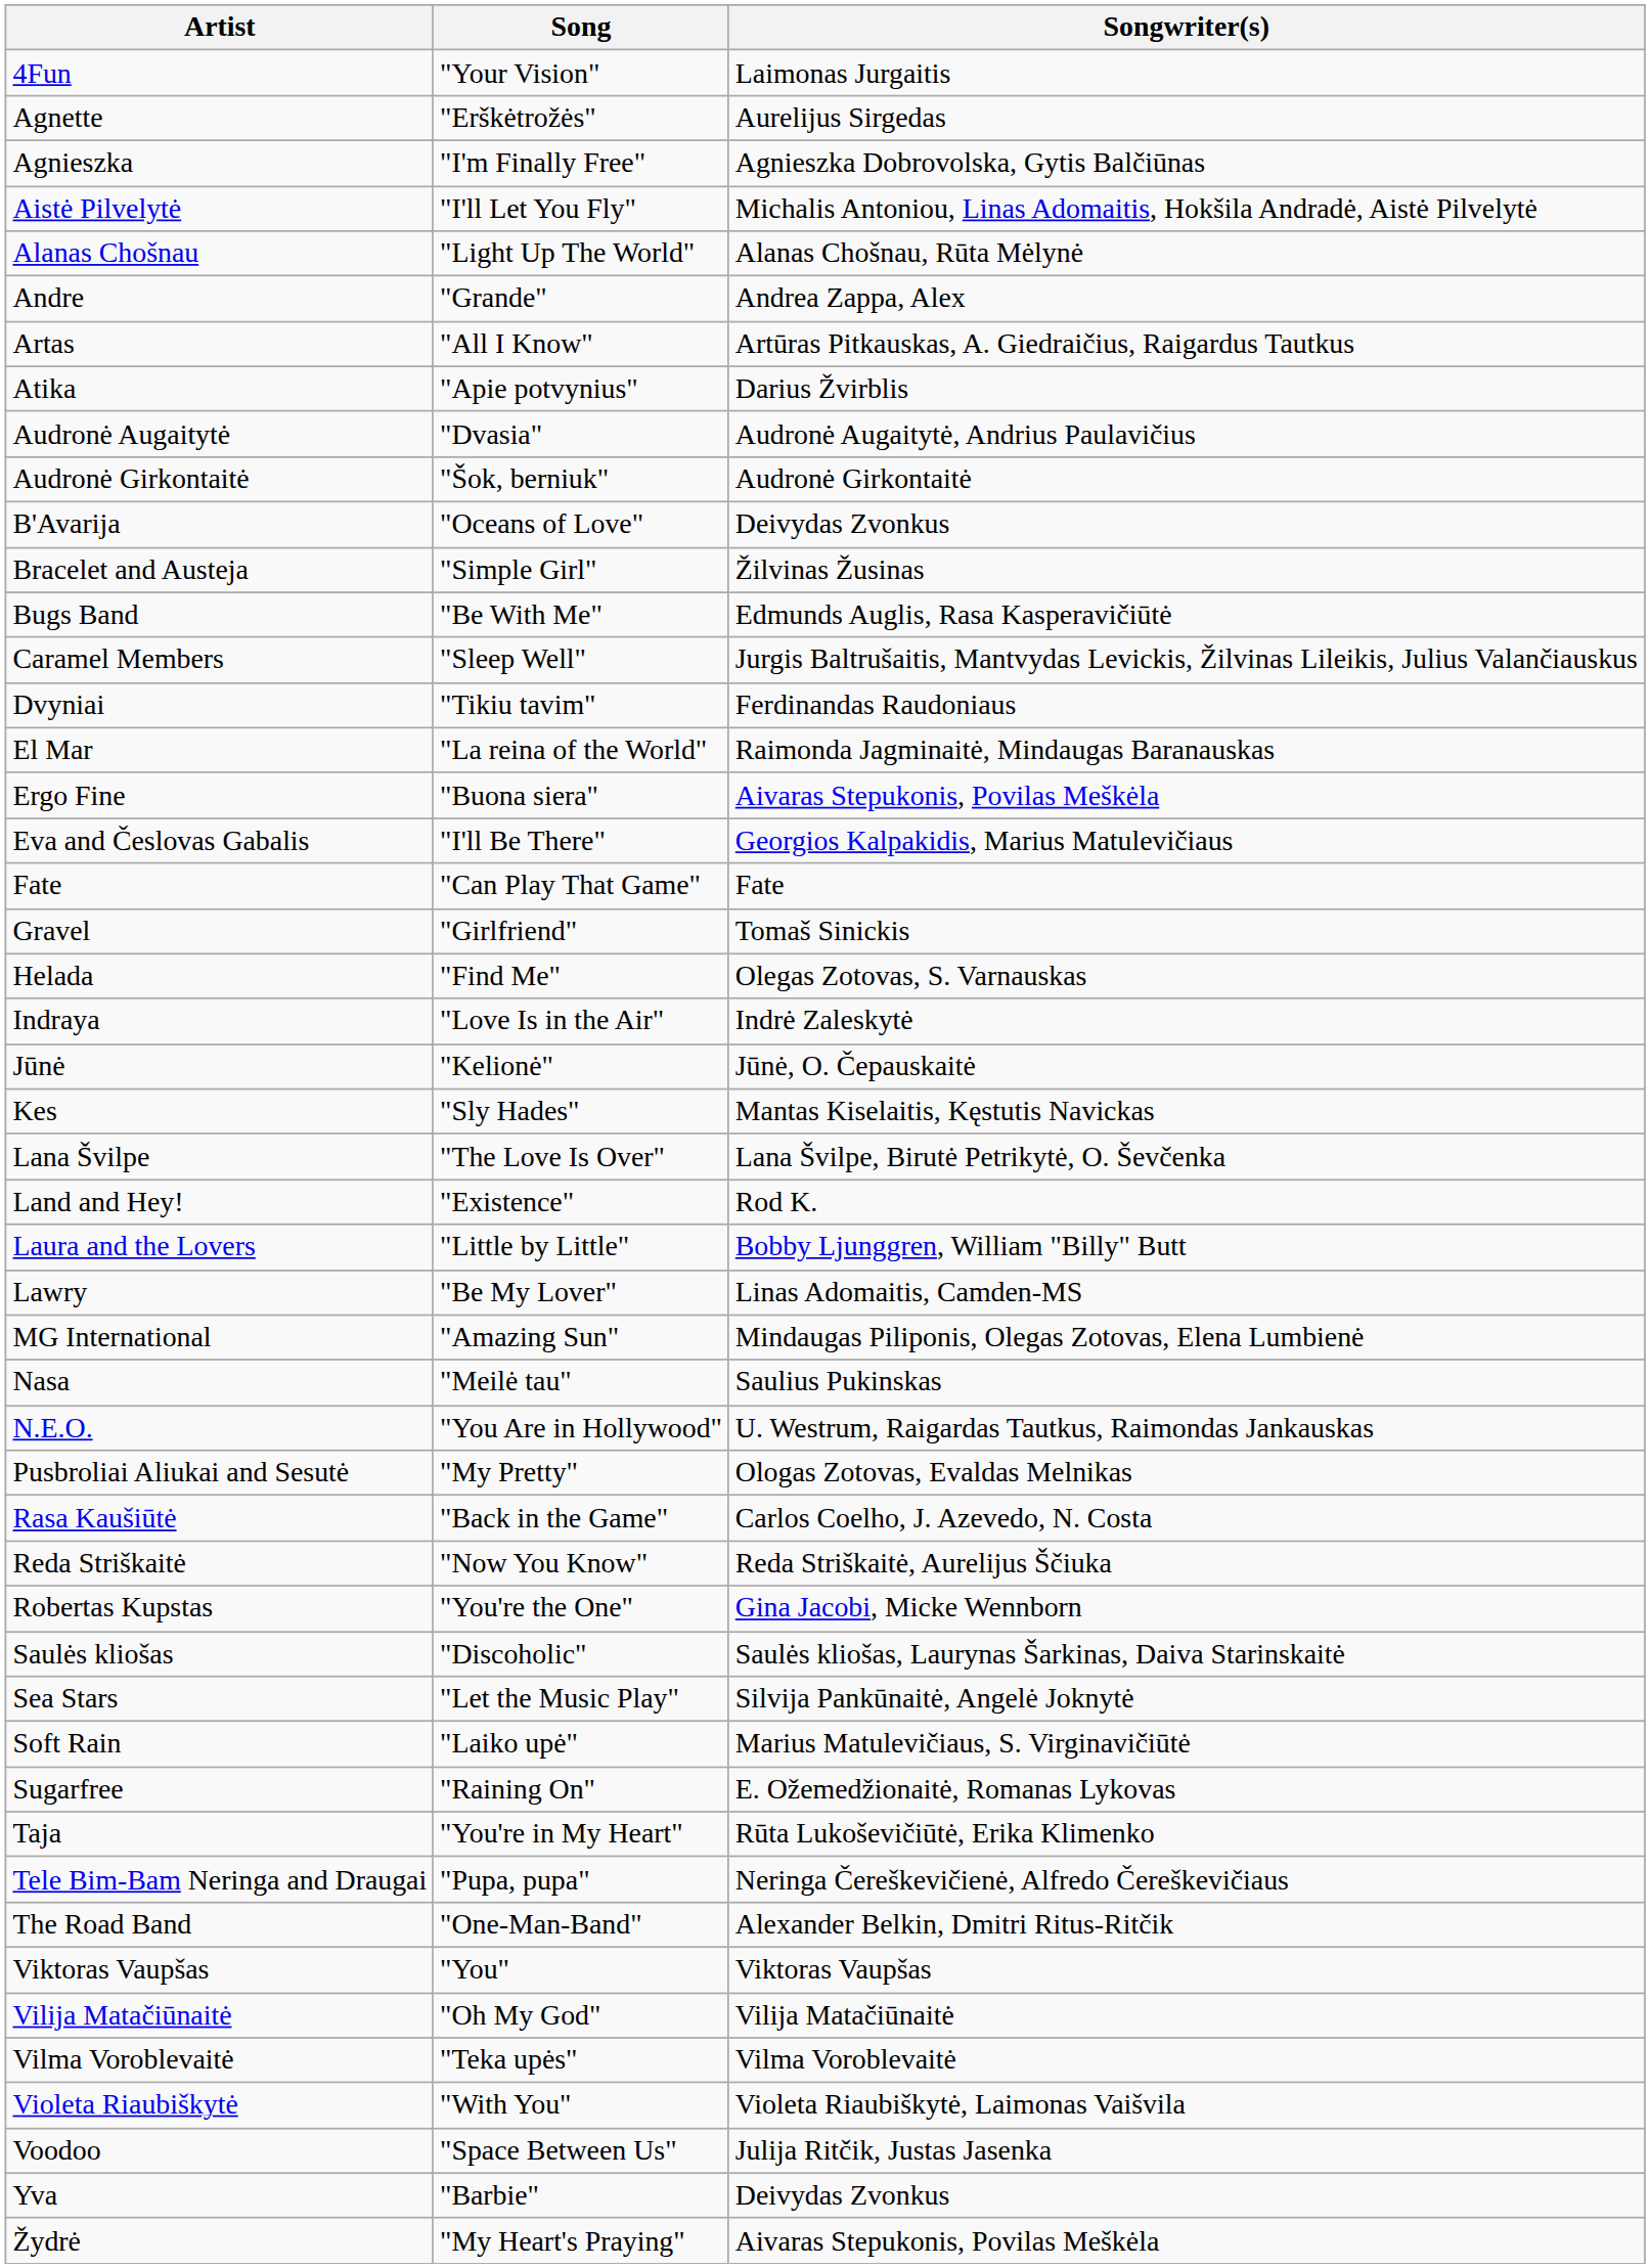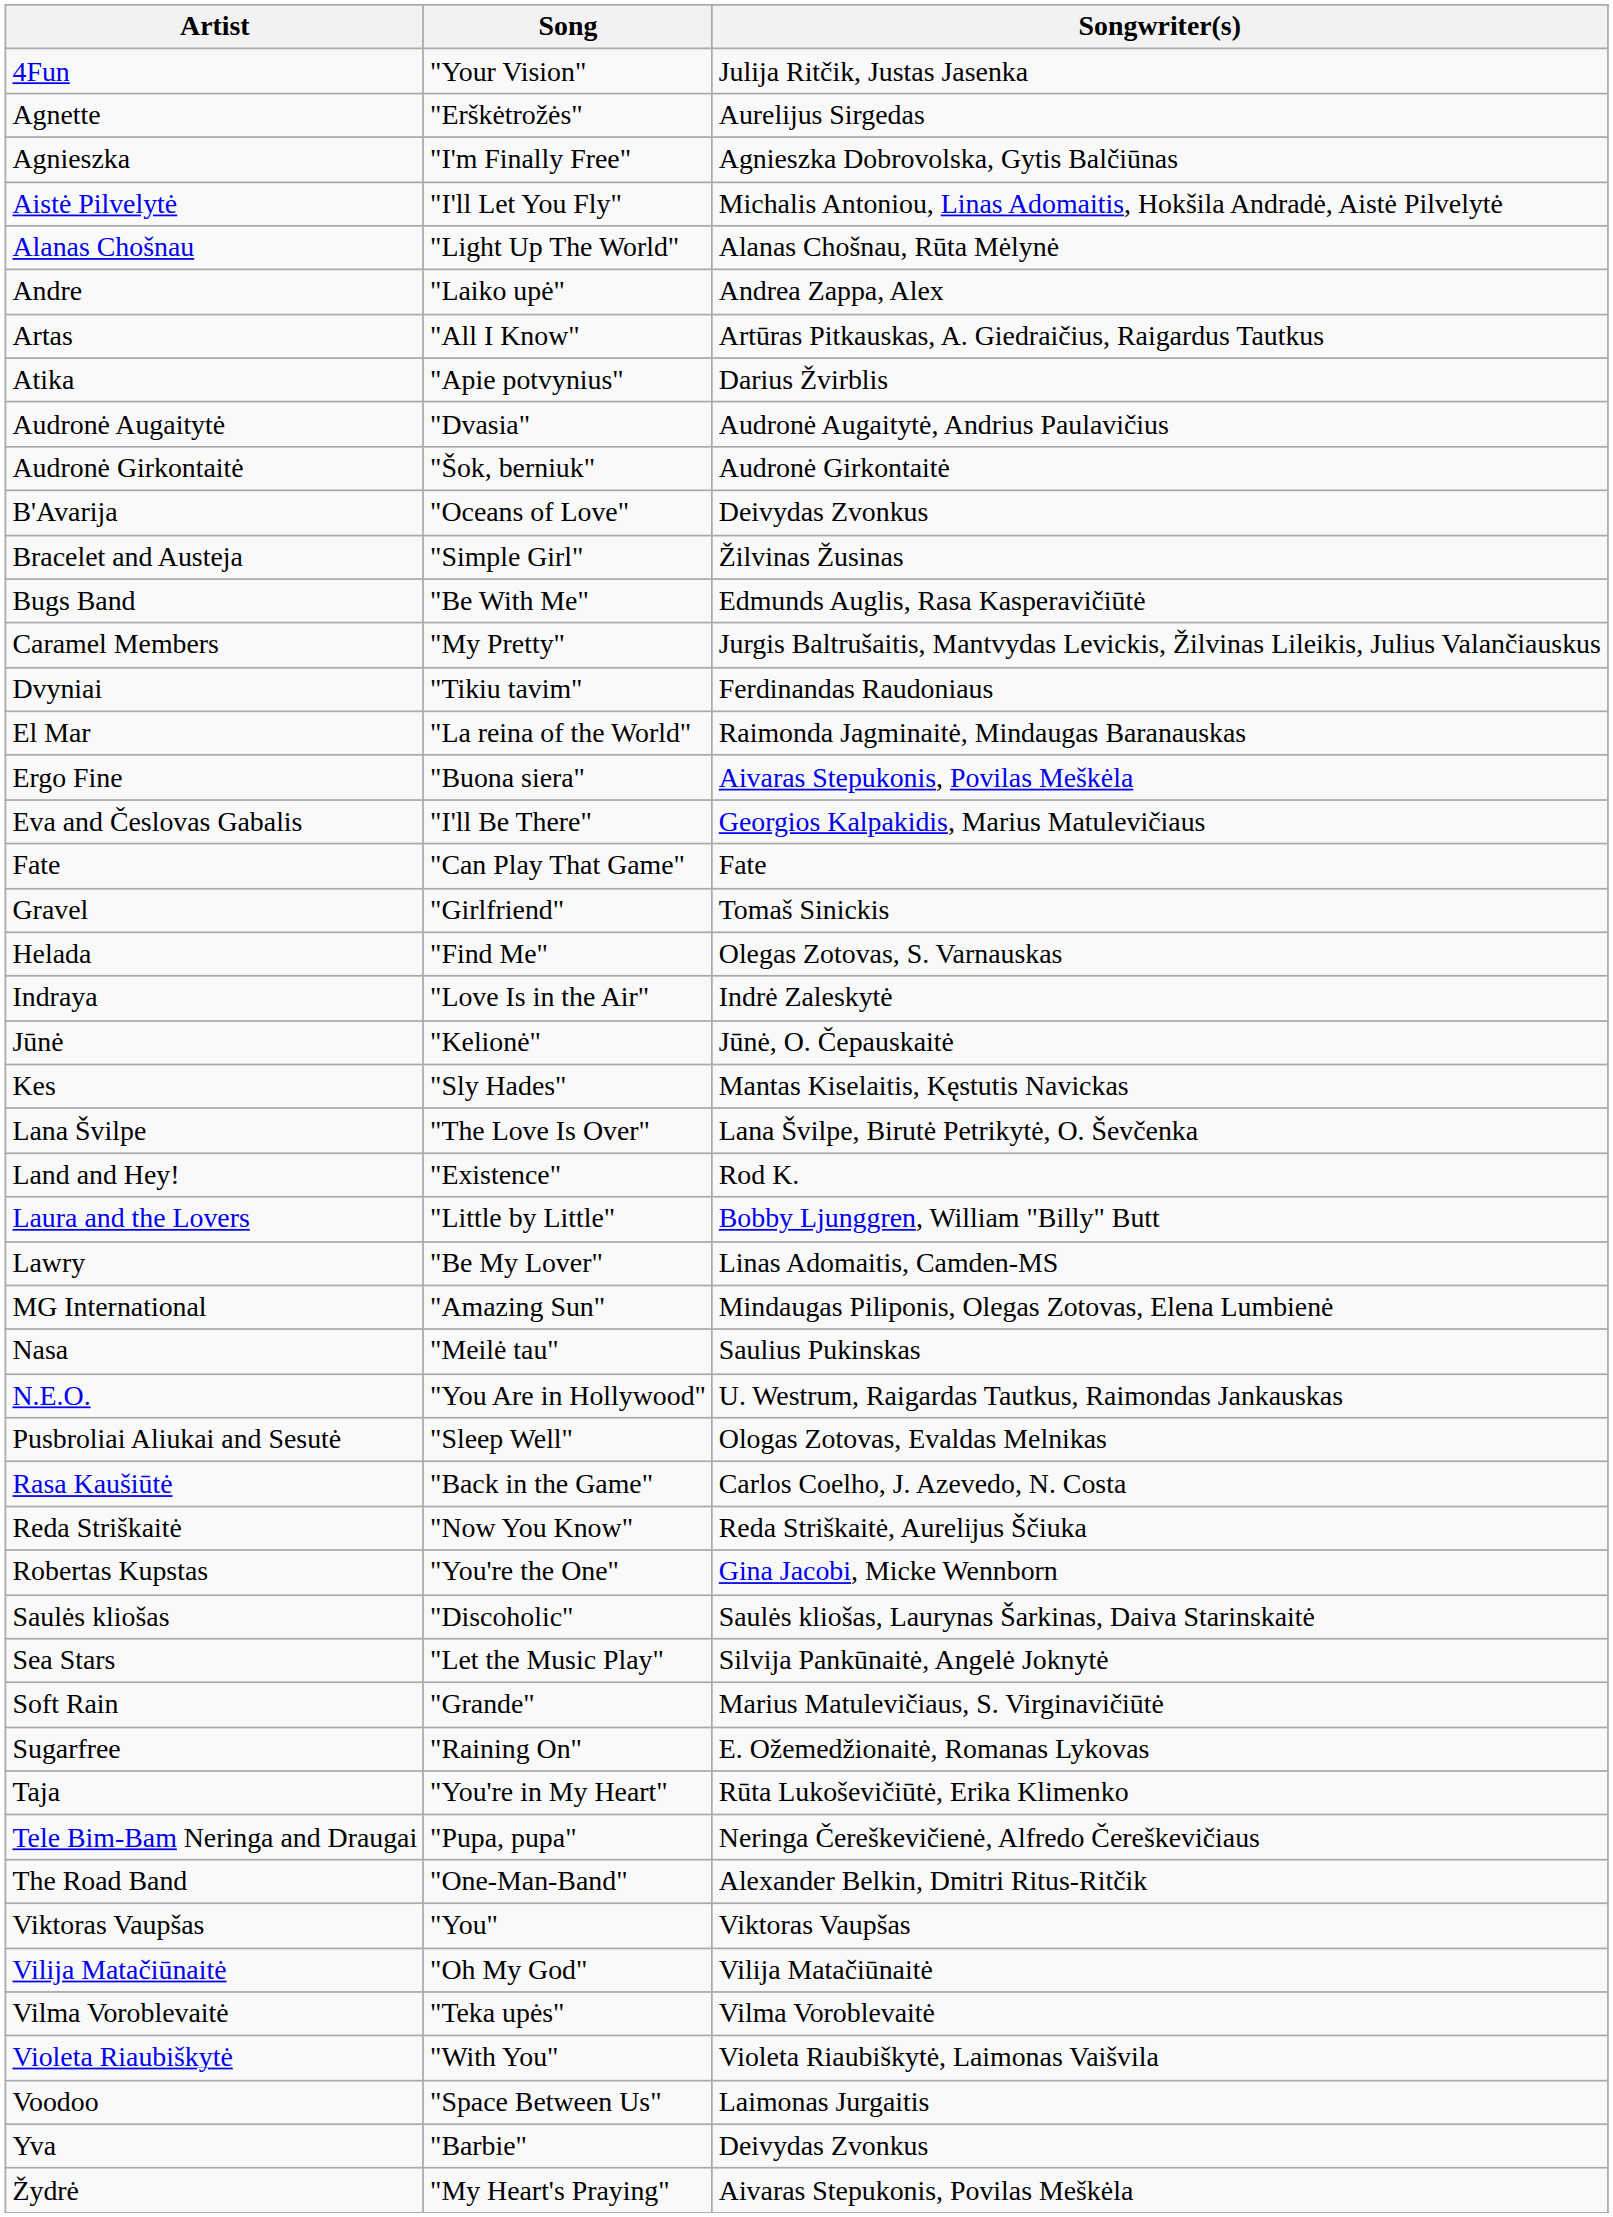 <table class="sortable wikitable" style="margin: 1em auto 1em auto">
 <tr>
 <th>Artist</th>
 <th>Song</th>
 <th>Songwriter(s)</th>
 </tr>
 <tr>
 <td><a href='#'>4Fun</a></td>
 <td>"Your Vision"</td>
-<td>Laimonas Jurgaitis</td>
+<td>Julija Ritčik, Justas Jasenka</td>
 </tr>
 <tr>
 <td>Agnette</td>
 <td>"Erškėtrožės"</td>
 <td>Aurelijus Sirgedas</td>
 </tr>
 <tr>
 <td>Agnieszka</td>
 <td>"I'm Finally Free"</td>
 <td>Agnieszka Dobrovolska, Gytis Balčiūnas</td>
 </tr>
 <tr>
 <td><a href='#'>Aistė Pilvelytė</a></td>
 <td>"I'll Let You Fly"</td>
 <td>Michalis Antoniou, <a href='#'>Linas Adomaitis</a>, Hokšila Andradė, Aistė Pilvelytė</td>
 </tr>
 <tr>
 <td><a href='#'>Alanas Chošnau</a></td>
 <td>"Light Up The World"</td>
 <td>Alanas Chošnau, Rūta Mėlynė</td>
 </tr>
 <tr>
 <td>Andre</td>
-<td>"Grande"</td>
+<td>"Laiko upė"</td>
 <td>Andrea Zappa, Alex</td>
 </tr>
 <tr>
 <td>Artas</td>
 <td>"All I Know"</td>
 <td>Artūras Pitkauskas, A. Giedraičius, Raigardus Tautkus</td>
 </tr>
 <tr>
 <td>Atika</td>
 <td>"Apie potvynius"</td>
 <td>Darius Žvirblis</td>
 </tr>
 <tr>
 <td>Audronė Augaitytė</td>
 <td>"Dvasia"</td>
 <td>Audronė Augaitytė, Andrius Paulavičius</td>
 </tr>
 <tr>
 <td>Audronė Girkontaitė</td>
 <td>"Šok, berniuk"</td>
 <td>Audronė Girkontaitė</td>
 </tr>
 <tr>
 <td>B'Avarija</td>
 <td>"Oceans of Love"</td>
 <td>Deivydas Zvonkus</td>
 </tr>
 <tr>
 <td>Bracelet and Austeja</td>
 <td>"Simple Girl"</td>
 <td>Žilvinas Žusinas</td>
 </tr>
 <tr>
 <td>Bugs Band</td>
 <td>"Be With Me"</td>
 <td>Edmunds Auglis, Rasa Kasperavičiūtė</td>
 </tr>
 <tr>
 <td>Caramel Members</td>
-<td>"Sleep Well"</td>
+<td>"My Pretty"</td>
 <td>Jurgis Baltrušaitis, Mantvydas Levickis, Žilvinas Lileikis, Julius Valančiauskus</td>
 </tr>
 <tr>
 <td>Dvyniai</td>
 <td>"Tikiu tavim"</td>
 <td>Ferdinandas Raudoniaus</td>
 </tr>
 <tr>
 <td>El Mar</td>
 <td>"La reina of the World"</td>
 <td>Raimonda Jagminaitė, Mindaugas Baranauskas</td>
 </tr>
 <tr>
 <td>Ergo Fine</td>
 <td>"Buona siera"</td>
 <td><a href='#'>Aivaras Stepukonis</a>, <a href='#'>Povilas Meškėla</a></td>
 </tr>
 <tr>
 <td>Eva and Česlovas Gabalis</td>
 <td>"I'll Be There"</td>
 <td><a href='#'>Georgios Kalpakidis</a>, Marius Matulevičiaus</td>
 </tr>
 <tr>
 <td>Fate</td>
 <td>"Can Play That Game"</td>
 <td>Fate</td>
 </tr>
 <tr>
 <td>Gravel</td>
 <td>"Girlfriend"</td>
 <td>Tomaš Sinickis</td>
 </tr>
 <tr>
 <td>Helada</td>
 <td>"Find Me"</td>
 <td>Olegas Zotovas, S. Varnauskas</td>
 </tr>
 <tr>
 <td>Indraya</td>
 <td>"Love Is in the Air"</td>
 <td>Indrė Zaleskytė</td>
 </tr>
 <tr>
 <td>Jūnė</td>
 <td>"Kelionė"</td>
 <td>Jūnė, O. Čepauskaitė</td>
 </tr>
 <tr>
 <td>Kes</td>
 <td>"Sly Hades"</td>
 <td>Mantas Kiselaitis, Kęstutis Navickas</td>
 </tr>
 <tr>
 <td>Lana Švilpe</td>
 <td>"The Love Is Over"</td>
 <td>Lana Švilpe, Birutė Petrikytė, O. Ševčenka</td>
 </tr>
 <tr>
 <td>Land and Hey!</td>
 <td>"Existence"</td>
 <td>Rod K.</td>
 </tr>
 <tr>
 <td><a href='#'>Laura and the Lovers</a></td>
 <td>"Little by Little"</td>
 <td><a href='#'>Bobby Ljunggren</a>, William "Billy" Butt</td>
 </tr>
 <tr>
 <td>Lawry</td>
 <td>"Be My Lover"</td>
 <td>Linas Adomaitis, Camden-MS</td>
 </tr>
 <tr>
 <td>MG International</td>
 <td>"Amazing Sun"</td>
 <td>Mindaugas Piliponis, Olegas Zotovas, Elena Lumbienė</td>
 </tr>
 <tr>
 <td>Nasa</td>
 <td>"Meilė tau"</td>
 <td>Saulius Pukinskas</td>
 </tr>
 <tr>
 <td><a href='#'>N.E.O.</a></td>
 <td>"You Are in Hollywood"</td>
 <td>U. Westrum, Raigardas Tautkus, Raimondas Jankauskas</td>
 </tr>
 <tr>
 <td>Pusbroliai Aliukai and Sesutė</td>
-<td>"My Pretty"</td>
+<td>"Sleep Well"</td>
 <td>Ologas Zotovas, Evaldas Melnikas</td>
 </tr>
 <tr>
 <td><a href='#'>Rasa Kaušiūtė</a></td>
 <td>"Back in the Game"</td>
 <td>Carlos Coelho, J. Azevedo, N. Costa</td>
 </tr>
 <tr>
 <td>Reda Striškaitė</td>
 <td>"Now You Know"</td>
 <td>Reda Striškaitė, Aurelijus Ščiuka</td>
 </tr>
 <tr>
 <td>Robertas Kupstas</td>
 <td>"You're the One"</td>
 <td><a href='#'>Gina Jacobi</a>, Micke Wennborn</td>
 </tr>
 <tr>
 <td>Saulės kliošas</td>
 <td>"Discoholic"</td>
 <td>Saulės kliošas, Laurynas Šarkinas, Daiva Starinskaitė</td>
 </tr>
 <tr>
 <td>Sea Stars</td>
 <td>"Let the Music Play"</td>
 <td>Silvija Pankūnaitė, Angelė Joknytė</td>
 </tr>
 <tr>
 <td>Soft Rain</td>
-<td>"Laiko upė"</td>
+<td>"Grande"</td>
 <td>Marius Matulevičiaus, S. Virginavičiūtė</td>
 </tr>
 <tr>
 <td>Sugarfree</td>
 <td>"Raining On"</td>
 <td>E. Ožemedžionaitė, Romanas Lykovas</td>
 </tr>
 <tr>
 <td>Taja</td>
 <td>"You're in My Heart"</td>
 <td>Rūta Lukoševičiūtė, Erika Klimenko</td>
 </tr>
 <tr>
 <td><a href='#'>Tele Bim-Bam</a> Neringa and Draugai</td>
 <td>"Pupa, pupa"</td>
 <td>Neringa Čereškevičienė, Alfredo Čereškevičiaus</td>
 </tr>
 <tr>
 <td>The Road Band</td>
 <td>"One-Man-Band"</td>
 <td>Alexander Belkin, Dmitri Ritus-Ritčik</td>
 </tr>
 <tr>
 <td>Viktoras Vaupšas</td>
 <td>"You"</td>
 <td>Viktoras Vaupšas</td>
 </tr>
 <tr>
 <td><a href='#'>Vilija Matačiūnaitė</a></td>
 <td>"Oh My God"</td>
 <td>Vilija Matačiūnaitė</td>
 </tr>
 <tr>
 <td>Vilma Voroblevaitė</td>
 <td>"Teka upės"</td>
 <td>Vilma Voroblevaitė</td>
 </tr>
 <tr>
 <td><a href='#'>Violeta Riaubiškytė</a></td>
 <td>"With You"</td>
 <td>Violeta Riaubiškytė, Laimonas Vaišvila</td>
 </tr>
 <tr>
 <td>Voodoo</td>
 <td>"Space Between Us"</td>
-<td>Julija Ritčik, Justas Jasenka</td>
+<td>Laimonas Jurgaitis</td>
 </tr>
 <tr>
 <td>Yva</td>
 <td>"Barbie"</td>
 <td>Deivydas Zvonkus</td>
 </tr>
 <tr>
 <td>Žydrė</td>
 <td>"My Heart's Praying"</td>
 <td>Aivaras Stepukonis, Povilas Meškėla</td>
 </tr>
 </table>
